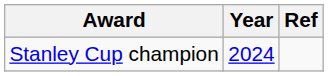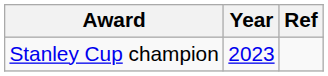 <table class="wikitable">
 <tr>
 <th>Award</th>
 <th>Year</th>
 <th>Ref</th>
 </tr>
 <tr>
 <td><a href='#'>Stanley Cup</a> champion</td>
-<td><a href='#'>2024</a></td>
+<td><a href='#'>2023</a></td>
 <td></td>
 </tr>
 </table>
